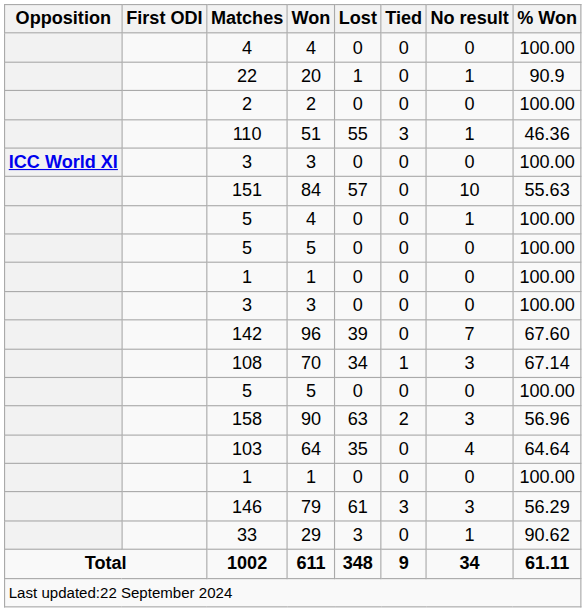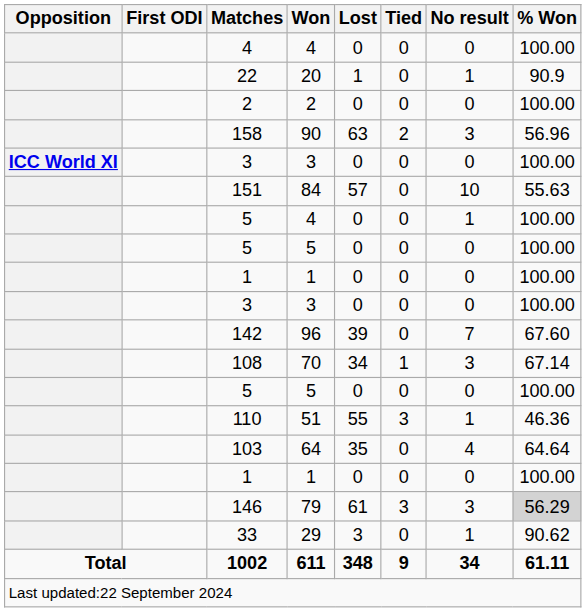 <table class="wikitable plainrowheaders sortable">
 <tr>
 <th scope=col>Opposition</th>
 <th scope=col>First ODI</th>
 <th scope=col>Matches</th>
 <th scope=col>Won</th>
 <th scope=col>Lost</th>
 <th scope=col>Tied</th>
 <th scope=col>No result</th>
 <th scope=col>% Won</th>
 </tr>
 <tr align=center>
 <th scope=row></th>
 <td align=left><a href='#'></a></td>
 <td>4</td>
 <td>4</td>
 <td>0</td>
 <td>0</td>
 <td>0</td>
 <td>100.00</td>
 </tr>
 <tr align=center>
 <th scope=row></th>
 <td align=left><a href='#'></a></td>
 <td>22</td>
 <td>20</td>
 <td>1</td>
 <td>0</td>
 <td>1</td>
 <td>90.9</td>
 </tr>
 <tr align=center>
 <th scope=row></th>
 <td align=left><a href='#'></a></td>
 <td>2</td>
 <td>2</td>
 <td>0</td>
 <td>0</td>
 <td>0</td>
 <td>100.00</td>
 </tr>
 <tr align=center>
 <th scope=row></th>
 <td align=left><a href='#'></a></td>
-<td>110</td>
-<td>51</td>
-<td>55</td>
+<td>158</td>
+<td>90</td>
+<td>63</td>
+<td>2</td>
 <td>3</td>
-<td>1</td>
-<td>46.36</td>
+<td>56.96</td>
 </tr>
 <tr align=center>
 <th scope=row><a href='#'>ICC World XI</a></th>
 <td align=left><a href='#'></a></td>
 <td>3</td>
 <td>3</td>
 <td>0</td>
 <td>0</td>
 <td>0</td>
 <td>100.00</td>
 </tr>
 <tr align=center>
 <th scope=row></th>
 <td align=left><a href='#'></a></td>
 <td>151</td>
 <td>84</td>
 <td>57</td>
 <td>0</td>
 <td>10</td>
 <td>55.63</td>
 </tr>
 <tr align=center>
 <th scope=row></th>
 <td align=left><a href='#'></a></td>
 <td>5</td>
 <td>4</td>
 <td>0</td>
 <td>0</td>
 <td>1</td>
 <td>100.00</td>
 </tr>
 <tr align=center>
 <th scope=row></th>
 <td align=left><a href='#'></a></td>
 <td>5</td>
 <td>5</td>
 <td>0</td>
 <td>0</td>
 <td>0</td>
 <td>100.00</td>
 </tr>
 <tr align=center>
 <th scope=row></th>
 <td align=left><a href='#'></a></td>
 <td>1</td>
 <td>1</td>
 <td>0</td>
 <td>0</td>
 <td>0</td>
 <td>100.00</td>
 </tr>
 <tr align=center>
 <th scope=row></th>
 <td align=left><a href='#'></a></td>
 <td>3</td>
 <td>3</td>
 <td>0</td>
 <td>0</td>
 <td>0</td>
 <td>100.00</td>
 </tr>
 <tr align=center>
 <th scope=row></th>
 <td align=left><a href='#'></a></td>
 <td>142</td>
 <td>96</td>
 <td>39</td>
 <td>0</td>
 <td>7</td>
 <td>67.60</td>
 </tr>
 <tr align=center>
 <th scope=row></th>
 <td align=left><a href='#'></a></td>
 <td>108</td>
 <td>70</td>
 <td>34</td>
 <td>1</td>
 <td>3</td>
 <td>67.14</td>
 </tr>
 <tr align=center>
 <th scope=row></th>
 <td align=left><a href='#'></a></td>
 <td>5</td>
 <td>5</td>
 <td>0</td>
 <td>0</td>
 <td>0</td>
 <td>100.00</td>
 </tr>
 <tr align=center>
 <th scope=row></th>
 <td align=left><a href='#'></a></td>
-<td>158</td>
-<td>90</td>
-<td>63</td>
-<td>2</td>
+<td>110</td>
+<td>51</td>
+<td>55</td>
 <td>3</td>
-<td>56.96</td>
+<td>1</td>
+<td>46.36</td>
 </tr>
 <tr align=center>
 <th scope=row></th>
 <td align=left><a href='#'></a></td>
 <td>103</td>
 <td>64</td>
 <td>35</td>
 <td>0</td>
 <td>4</td>
 <td>64.64</td>
 </tr>
 <tr align=center>
 <th scope=row></th>
 <td align=left><a href='#'></a></td>
 <td>1</td>
 <td>1</td>
 <td>0</td>
 <td>0</td>
 <td>0</td>
 <td>100.00</td>
 </tr>
 <tr align=center>
 <th scope=row></th>
 <td align=left><a href='#'></a></td>
 <td>146</td>
 <td>79</td>
 <td>61</td>
 <td>3</td>
 <td>3</td>
-<td>56.29</td>
+<td style="background: lightgrey;">56.29</td>
 </tr>
 <tr align=center>
 <th scope=row></th>
 <td align=left><a href='#'></a></td>
 <td>33</td>
 <td>29</td>
 <td>3</td>
 <td>0</td>
 <td>1</td>
 <td>90.62</td>
 </tr>
 <tr class=sortbottom align=center>
 <td colspan=2><strong>Total</strong></td>
 <td><strong>1002</strong></td>
 <td><strong>611</strong></td>
 <td><strong>348</strong></td>
 <td><strong>9</strong></td>
 <td><strong>34</strong></td>
 <td><strong>61.11</strong></td>
 </tr>
 <tr class=sortbottom>
 <td colspan=8><small>Last updated:22 September 2024</small></td>
 </tr>
 </table>
